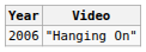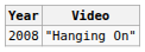 <table class="wikitable">
 <tr>
 <th>Year</th>
 <th>Video</th>
 </tr>
 <tr>
-<td>2006</td>
+<td>2008</td>
 <td>"Hanging On"</td>
 </tr>
 </table>
